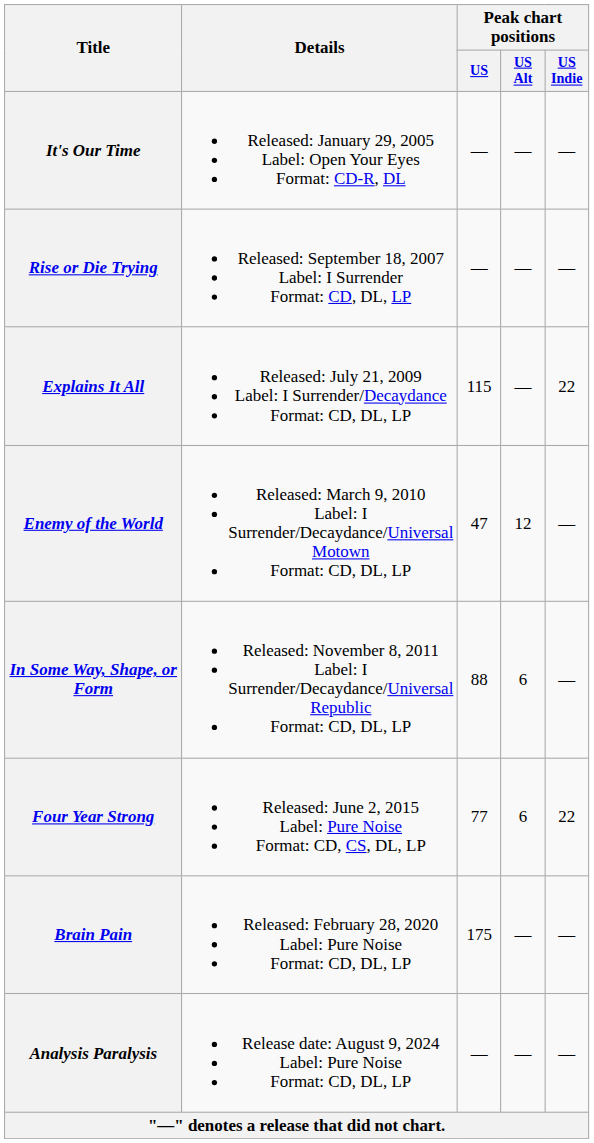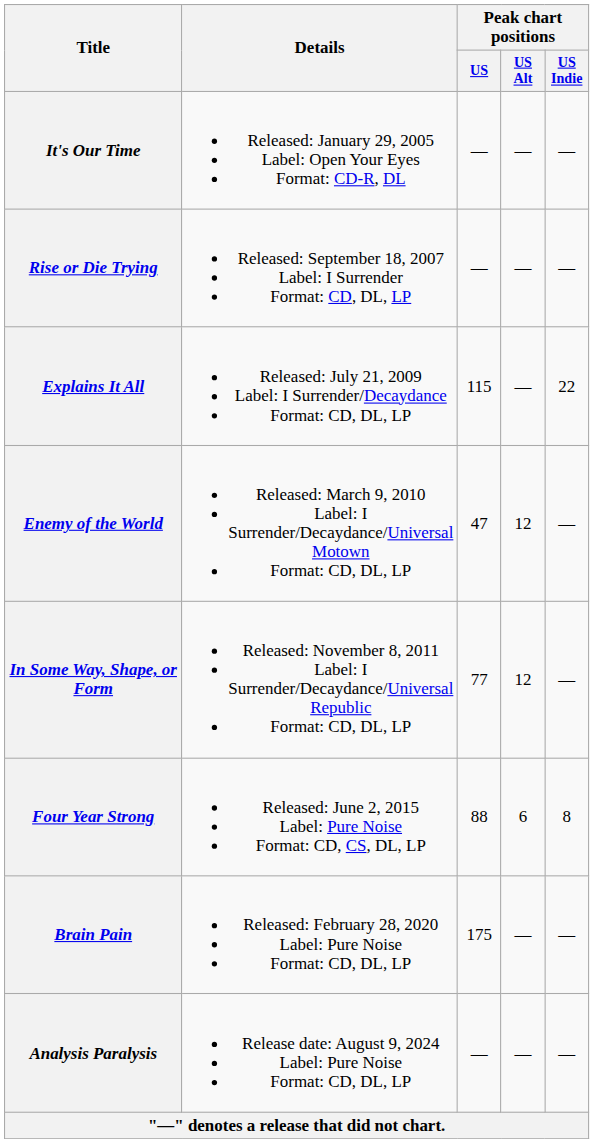 <table class="wikitable plainrowheaders" style="text-align:center;">
 <tr>
 <th rowspan="2" style="width:10em;">Title</th>
 <th rowspan="2" style="width:15em;">Details</th>
 <th colspan="3">Peak chart positions</th>
 </tr>
 <tr style="font-size:smaller;">
 <th width="35"><a href='#'>US</a><br></th>
 <th width="35"><a href='#'>US<br>Alt</a><br></th>
 <th width="35"><a href='#'>US<br>Indie</a><br></th>
 </tr>
 <tr>
 <th scope="row"><em>It's Our Time</em></th>
 <td><br><ul><li>Released: January 29, 2005</li><li>Label: Open Your Eyes</li><li>Format: <a href='#'>CD-R</a>, <a href='#'>DL</a></li></ul></td>
 <td>—</td>
 <td>—</td>
 <td>—</td>
 </tr>
 <tr>
 <th scope="row"><em><a href='#'>Rise or Die Trying</a></em></th>
 <td><br><ul><li>Released: September 18, 2007</li><li>Label: I Surrender</li><li>Format: <a href='#'>CD</a>, DL, <a href='#'>LP</a></li></ul></td>
 <td>—</td>
 <td>—</td>
 <td>—</td>
 </tr>
 <tr>
 <th scope="row"><em><a href='#'>Explains It All</a></em></th>
 <td><br><ul><li>Released: July 21, 2009</li><li>Label: I Surrender/<a href='#'>Decaydance</a></li><li>Format: CD, DL, LP</li></ul></td>
 <td>115</td>
 <td>—</td>
 <td>22</td>
 </tr>
 <tr>
 <th scope="row"><em><a href='#'>Enemy of the World</a></em></th>
 <td><br><ul><li>Released: March 9, 2010</li><li>Label: I Surrender/Decaydance/<a href='#'>Universal Motown</a></li><li>Format: CD, DL, LP</li></ul></td>
 <td>47</td>
 <td>12</td>
 <td>—</td>
 </tr>
 <tr>
 <th scope="row"><em><a href='#'>In Some Way, Shape, or Form</a></em></th>
 <td><br><ul><li>Released: November 8, 2011</li><li>Label: I Surrender/Decaydance/<a href='#'>Universal Republic</a></li><li>Format: CD, DL, LP</li></ul></td>
-<td>88</td>
-<td>6</td>
+<td>77</td>
+<td>12</td>
 <td>—</td>
 </tr>
 <tr>
 <th scope="row"><em><a href='#'>Four Year Strong</a></em></th>
 <td><br><ul><li>Released: June 2, 2015</li><li>Label: <a href='#'>Pure Noise</a></li><li>Format: CD, <a href='#'>CS</a>, DL, LP</li></ul></td>
-<td>77</td>
+<td>88</td>
 <td>6</td>
-<td>22</td>
+<td>8</td>
 </tr>
 <tr>
 <th scope="row"><em><a href='#'>Brain Pain</a></em></th>
 <td><br><ul><li>Released: February 28, 2020</li><li>Label: Pure Noise</li><li>Format: CD, DL, LP</li></ul></td>
 <td>175<br></td>
 <td>—</td>
 <td>—</td>
 </tr>
 <tr>
 <th scope="row"><em>Analysis Paralysis</em></th>
 <td><br><ul><li>Release date: August 9, 2024</li><li>Label: Pure Noise</li><li>Format: CD, DL, LP</li></ul></td>
 <td>—</td>
 <td>—</td>
 <td>—</td>
 </tr>
 <tr>
 <th colspan="10">"—" denotes a release that did not chart.</th>
 </tr>
 </table>
